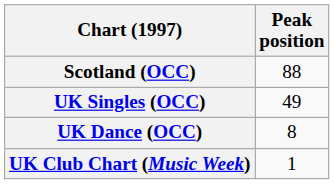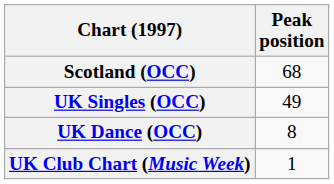 <table class="wikitable sortable plainrowheaders">
 <tr>
 <th scope="col">Chart (1997)</th>
 <th scope="col">Peak <br>position</th>
 </tr>
 <tr>
 <th scope="row">Scotland (<a href='#'>OCC</a>)</th>
-<td align="center">88</td>
+<td align="center">68</td>
 </tr>
 <tr>
 <th scope="row"><a href='#'>UK Singles</a> (<a href='#'>OCC</a>)</th>
 <td align="center">49</td>
 </tr>
 <tr>
 <th scope="row"><a href='#'>UK Dance</a> (<a href='#'>OCC</a>)</th>
 <td align="center">8</td>
 </tr>
 <tr>
 <th scope="row"><a href='#'>UK Club Chart</a> (<em><a href='#'>Music Week</a></em>)</th>
 <td align="center">1</td>
 </tr>
 </table>
